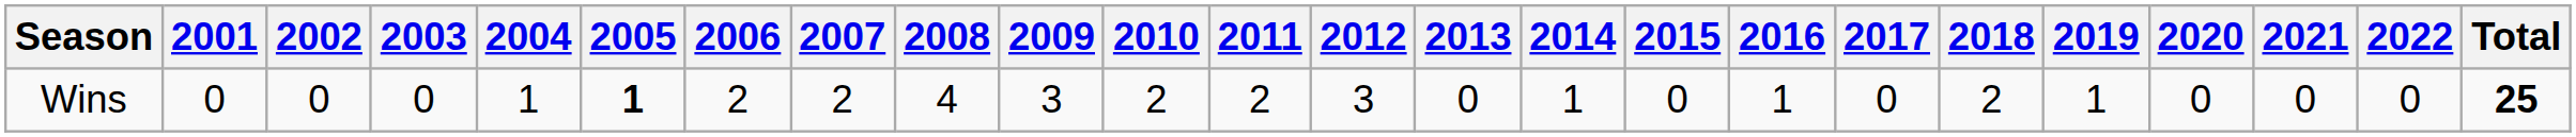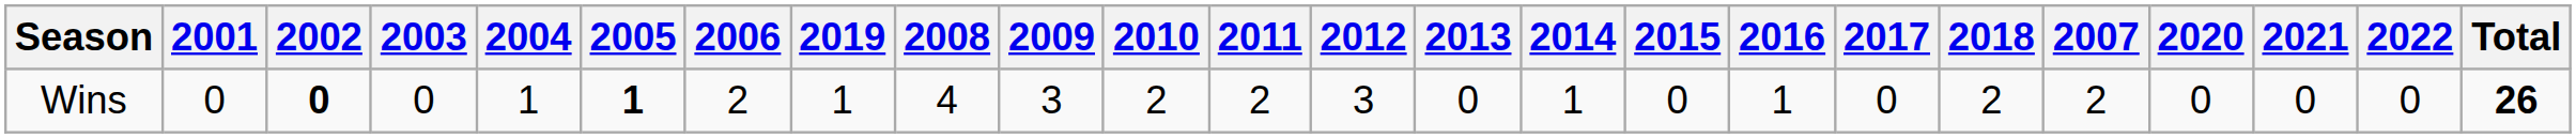 <table class=wikitable style=font-size:96%>
 <tr>
 <th>Season</th>
 <th><a href='#'>2001</a></th>
 <th><a href='#'>2002</a></th>
 <th><a href='#'>2003</a></th>
 <th><a href='#'>2004</a></th>
 <th><a href='#'>2005</a></th>
 <th><a href='#'>2006</a></th>
-<th><a href='#'>2007</a></th>
+<th><a href='#'>2019</a></th>
 <th><a href='#'>2008</a></th>
 <th><a href='#'>2009</a></th>
 <th><a href='#'>2010</a></th>
 <th><a href='#'>2011</a></th>
 <th><a href='#'>2012</a></th>
 <th><a href='#'>2013</a></th>
 <th><a href='#'>2014</a></th>
 <th><a href='#'>2015</a></th>
 <th><a href='#'>2016</a></th>
 <th><a href='#'>2017</a></th>
 <th><a href='#'>2018</a></th>
-<th><a href='#'>2019</a></th>
+<th><a href='#'>2007</a></th>
 <th><a href='#'>2020</a></th>
 <th><a href='#'>2021</a></th>
 <th><a href='#'>2022</a></th>
 <th>Total</th>
 </tr>
 <tr align=center>
 <td>Wins</td>
 <td>0</td>
-<td>0</td>
+<td><strong>0</strong></td>
 <td>0</td>
 <td>1</td>
 <td><strong>1</strong></td>
 <td>2</td>
-<td>2</td>
+<td>1</td>
 <td>4</td>
 <td>3</td>
 <td>2</td>
 <td>2</td>
 <td>3</td>
 <td>0</td>
 <td>1</td>
 <td>0</td>
 <td>1</td>
 <td>0</td>
 <td>2</td>
-<td>1</td>
+<td>2</td>
 <td>0</td>
 <td>0</td>
 <td>0</td>
-<td><strong>25</strong></td>
+<td><strong>26</strong></td>
 </tr>
 </table>
